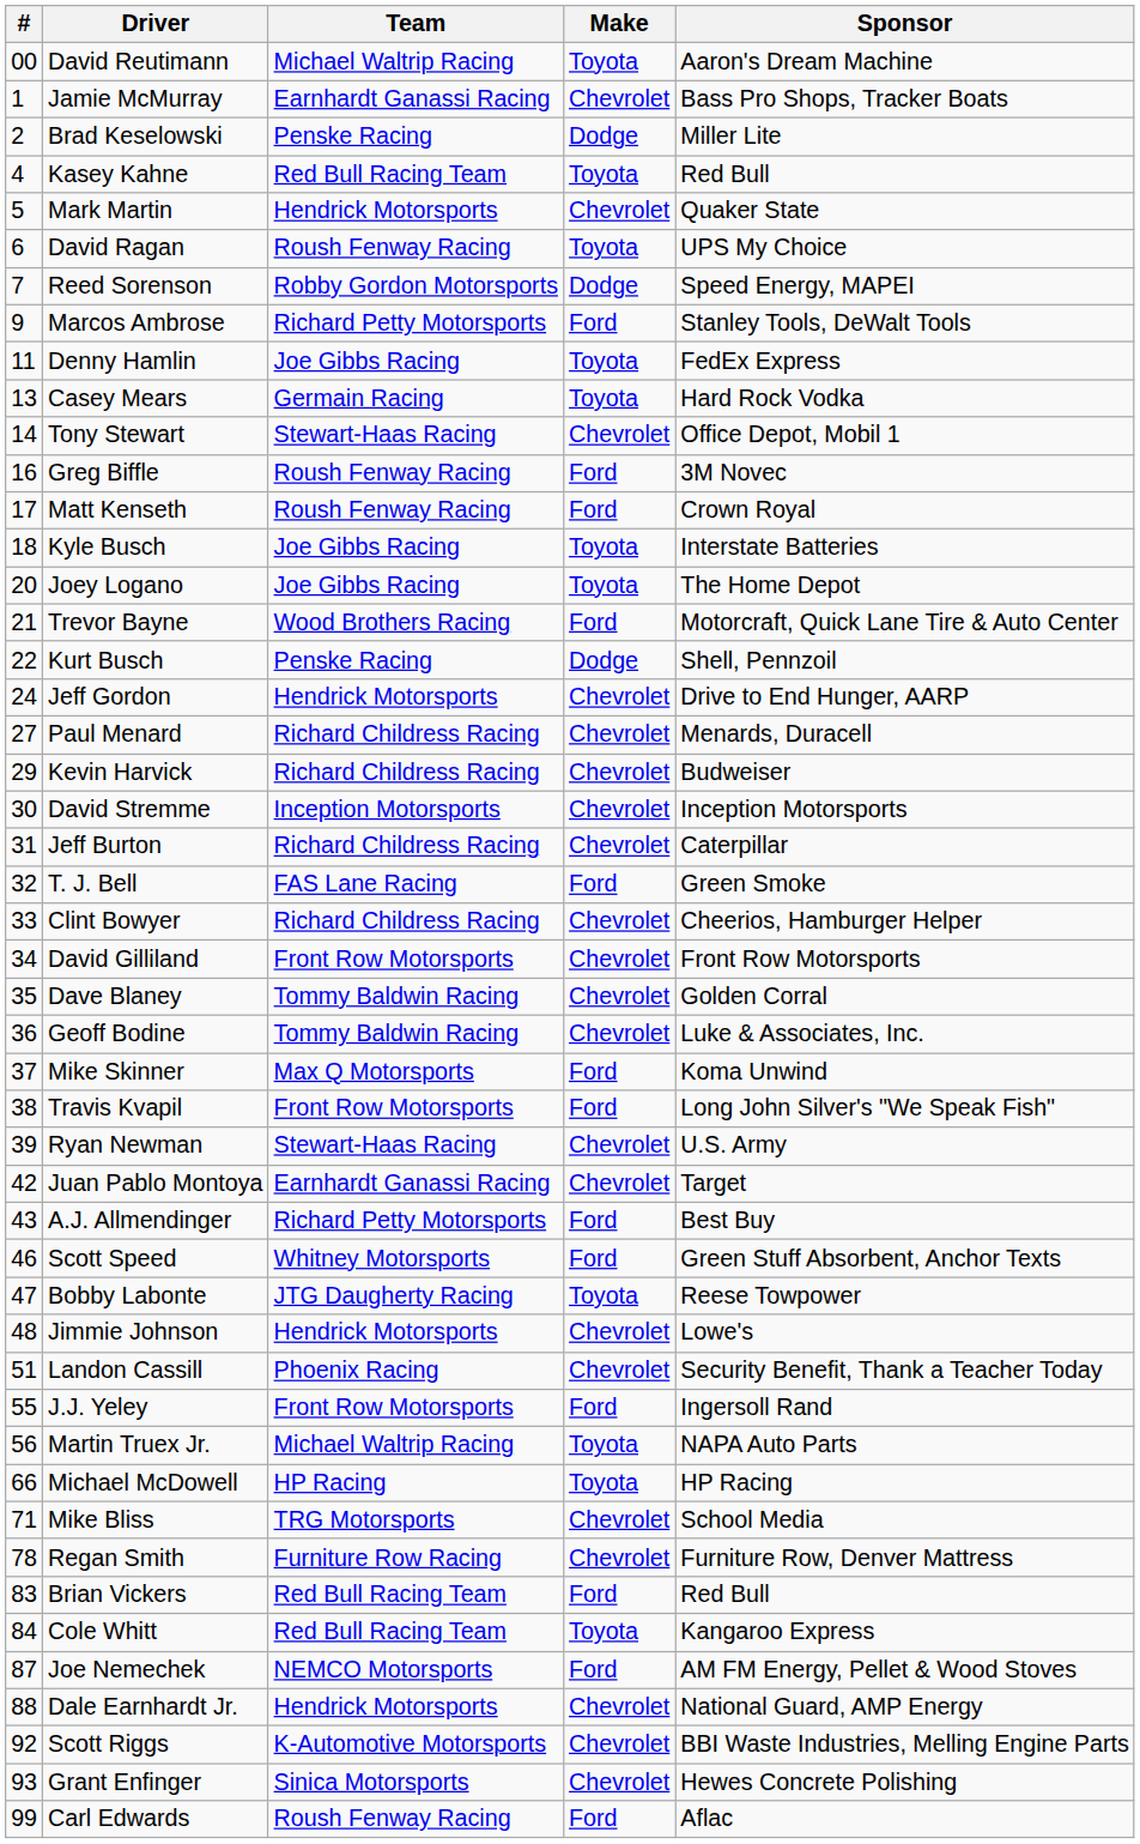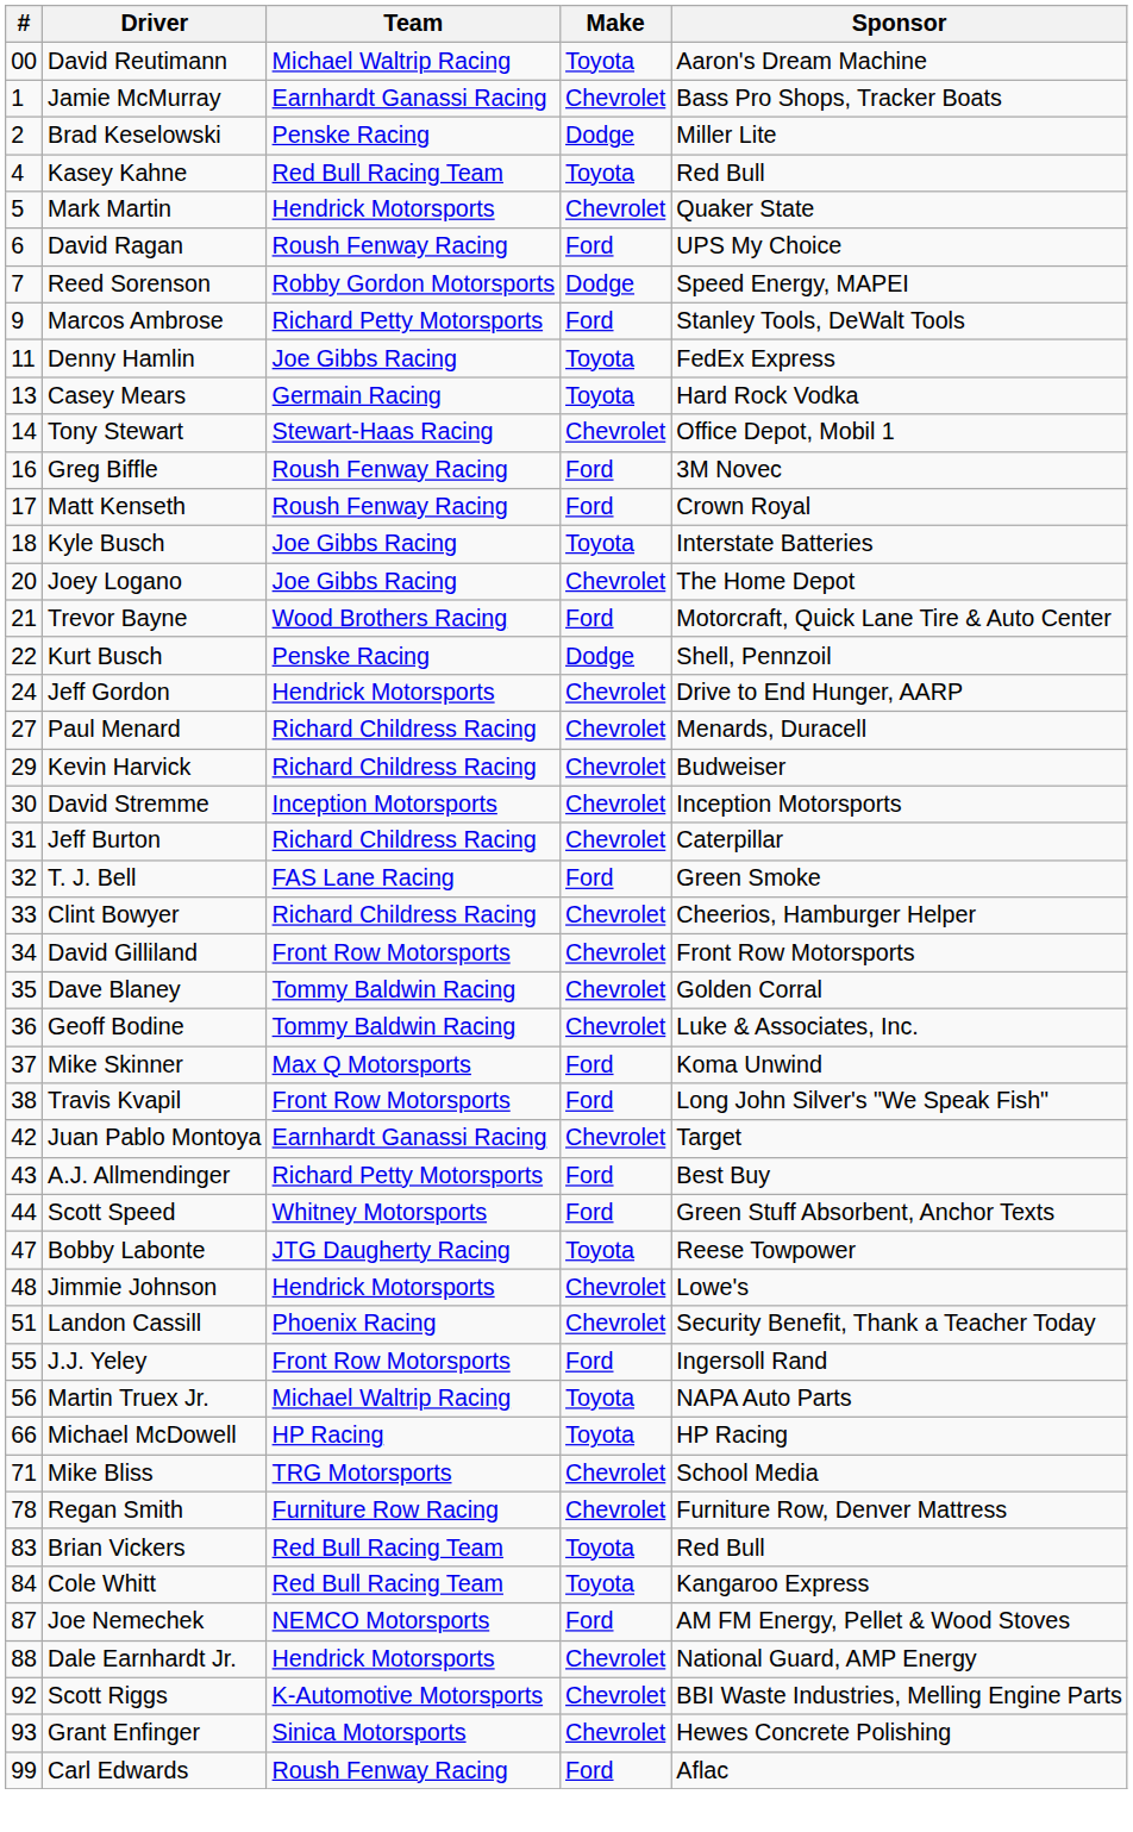 <table class="wikitable">
 <tr>
 <th>#</th>
 <th>Driver</th>
 <th>Team</th>
 <th>Make</th>
 <th>Sponsor</th>
 </tr>
 <tr>
 <td>00</td>
 <td>David Reutimann</td>
 <td><a href='#'>Michael Waltrip Racing</a></td>
 <td><a href='#'>Toyota</a></td>
 <td>Aaron's Dream Machine</td>
 </tr>
 <tr>
 <td>1</td>
 <td>Jamie McMurray</td>
 <td><a href='#'>Earnhardt Ganassi Racing</a></td>
 <td><a href='#'>Chevrolet</a></td>
 <td>Bass Pro Shops, Tracker Boats</td>
 </tr>
 <tr>
 <td>2</td>
 <td>Brad Keselowski</td>
 <td><a href='#'>Penske Racing</a></td>
 <td><a href='#'>Dodge</a></td>
 <td>Miller Lite</td>
 </tr>
 <tr>
 <td>4</td>
 <td>Kasey Kahne</td>
 <td><a href='#'>Red Bull Racing Team</a></td>
 <td><a href='#'>Toyota</a></td>
 <td>Red Bull</td>
 </tr>
 <tr>
 <td>5</td>
 <td>Mark Martin</td>
 <td><a href='#'>Hendrick Motorsports</a></td>
 <td><a href='#'>Chevrolet</a></td>
 <td>Quaker State</td>
 </tr>
 <tr>
 <td>6</td>
 <td>David Ragan</td>
 <td><a href='#'>Roush Fenway Racing</a></td>
-<td><a href='#'>Toyota</a></td>
+<td><a href='#'>Ford</a></td>
 <td>UPS My Choice</td>
 </tr>
 <tr>
 <td>7</td>
 <td>Reed Sorenson</td>
 <td><a href='#'>Robby Gordon Motorsports</a></td>
 <td><a href='#'>Dodge</a></td>
 <td>Speed Energy, MAPEI</td>
 </tr>
 <tr>
 <td>9</td>
 <td>Marcos Ambrose</td>
 <td><a href='#'>Richard Petty Motorsports</a></td>
 <td><a href='#'>Ford</a></td>
 <td>Stanley Tools, DeWalt Tools</td>
 </tr>
 <tr>
 <td>11</td>
 <td>Denny Hamlin</td>
 <td><a href='#'>Joe Gibbs Racing</a></td>
 <td><a href='#'>Toyota</a></td>
 <td>FedEx Express</td>
 </tr>
 <tr>
 <td>13</td>
 <td>Casey Mears</td>
 <td><a href='#'>Germain Racing</a></td>
 <td><a href='#'>Toyota</a></td>
 <td>Hard Rock Vodka</td>
 </tr>
 <tr>
 <td>14</td>
 <td>Tony Stewart</td>
 <td><a href='#'>Stewart-Haas Racing</a></td>
 <td><a href='#'>Chevrolet</a></td>
 <td>Office Depot, Mobil 1</td>
 </tr>
 <tr>
 <td>16</td>
 <td>Greg Biffle</td>
 <td><a href='#'>Roush Fenway Racing</a></td>
 <td><a href='#'>Ford</a></td>
 <td>3M Novec</td>
 </tr>
 <tr>
 <td>17</td>
 <td>Matt Kenseth</td>
 <td><a href='#'>Roush Fenway Racing</a></td>
 <td><a href='#'>Ford</a></td>
 <td>Crown Royal</td>
 </tr>
 <tr>
 <td>18</td>
 <td>Kyle Busch</td>
 <td><a href='#'>Joe Gibbs Racing</a></td>
 <td><a href='#'>Toyota</a></td>
 <td>Interstate Batteries</td>
 </tr>
 <tr>
 <td>20</td>
 <td>Joey Logano</td>
 <td><a href='#'>Joe Gibbs Racing</a></td>
-<td><a href='#'>Toyota</a></td>
+<td><a href='#'>Chevrolet</a></td>
 <td>The Home Depot</td>
 </tr>
 <tr>
 <td>21</td>
 <td>Trevor Bayne</td>
 <td><a href='#'>Wood Brothers Racing</a></td>
 <td><a href='#'>Ford</a></td>
 <td>Motorcraft, Quick Lane Tire & Auto Center</td>
 </tr>
 <tr>
 <td>22</td>
 <td>Kurt Busch</td>
 <td><a href='#'>Penske Racing</a></td>
 <td><a href='#'>Dodge</a></td>
 <td>Shell, Pennzoil</td>
 </tr>
 <tr>
 <td>24</td>
 <td>Jeff Gordon</td>
 <td><a href='#'>Hendrick Motorsports</a></td>
 <td><a href='#'>Chevrolet</a></td>
 <td>Drive to End Hunger, AARP</td>
 </tr>
 <tr>
 <td>27</td>
 <td>Paul Menard</td>
 <td><a href='#'>Richard Childress Racing</a></td>
 <td><a href='#'>Chevrolet</a></td>
 <td>Menards, Duracell</td>
 </tr>
 <tr>
 <td>29</td>
 <td>Kevin Harvick</td>
 <td><a href='#'>Richard Childress Racing</a></td>
 <td><a href='#'>Chevrolet</a></td>
 <td>Budweiser</td>
 </tr>
 <tr>
 <td>30</td>
 <td>David Stremme</td>
 <td><a href='#'>Inception Motorsports</a></td>
 <td><a href='#'>Chevrolet</a></td>
 <td>Inception Motorsports</td>
 </tr>
 <tr>
 <td>31</td>
 <td>Jeff Burton</td>
 <td><a href='#'>Richard Childress Racing</a></td>
 <td><a href='#'>Chevrolet</a></td>
 <td>Caterpillar</td>
 </tr>
 <tr>
 <td>32</td>
 <td>T. J. Bell</td>
 <td><a href='#'>FAS Lane Racing</a></td>
 <td><a href='#'>Ford</a></td>
 <td>Green Smoke</td>
 </tr>
 <tr>
 <td>33</td>
 <td>Clint Bowyer</td>
 <td><a href='#'>Richard Childress Racing</a></td>
 <td><a href='#'>Chevrolet</a></td>
 <td>Cheerios, Hamburger Helper</td>
 </tr>
 <tr>
 <td>34</td>
 <td>David Gilliland</td>
 <td><a href='#'>Front Row Motorsports</a></td>
 <td><a href='#'>Chevrolet</a></td>
 <td>Front Row Motorsports</td>
 </tr>
 <tr>
 <td>35</td>
 <td>Dave Blaney</td>
 <td><a href='#'>Tommy Baldwin Racing</a></td>
 <td><a href='#'>Chevrolet</a></td>
 <td>Golden Corral</td>
 </tr>
 <tr>
 <td>36</td>
 <td>Geoff Bodine</td>
 <td><a href='#'>Tommy Baldwin Racing</a></td>
 <td><a href='#'>Chevrolet</a></td>
 <td>Luke & Associates, Inc.</td>
 </tr>
 <tr>
 <td>37</td>
 <td>Mike Skinner</td>
 <td><a href='#'>Max Q Motorsports</a></td>
 <td><a href='#'>Ford</a></td>
 <td>Koma Unwind</td>
 </tr>
 <tr>
 <td>38</td>
 <td>Travis Kvapil</td>
 <td><a href='#'>Front Row Motorsports</a></td>
 <td><a href='#'>Ford</a></td>
 <td>Long John Silver's "We Speak Fish"</td>
 </tr>
 <tr>
-<td>39</td>
-<td>Ryan Newman</td>
-<td><a href='#'>Stewart-Haas Racing</a></td>
-<td><a href='#'>Chevrolet</a></td>
-<td>U.S. Army</td>
-</tr>
-<tr>
 <td>42</td>
 <td>Juan Pablo Montoya</td>
 <td><a href='#'>Earnhardt Ganassi Racing</a></td>
 <td><a href='#'>Chevrolet</a></td>
 <td>Target</td>
 </tr>
 <tr>
 <td>43</td>
 <td>A.J. Allmendinger</td>
 <td><a href='#'>Richard Petty Motorsports</a></td>
 <td><a href='#'>Ford</a></td>
 <td>Best Buy</td>
 </tr>
 <tr>
-<td>46</td>
+<td>44</td>
 <td>Scott Speed</td>
 <td><a href='#'>Whitney Motorsports</a></td>
 <td><a href='#'>Ford</a></td>
 <td>Green Stuff Absorbent, Anchor Texts</td>
 </tr>
 <tr>
 <td>47</td>
 <td>Bobby Labonte</td>
 <td><a href='#'>JTG Daugherty Racing</a></td>
 <td><a href='#'>Toyota</a></td>
 <td>Reese Towpower</td>
 </tr>
 <tr>
 <td>48</td>
 <td>Jimmie Johnson</td>
 <td><a href='#'>Hendrick Motorsports</a></td>
 <td><a href='#'>Chevrolet</a></td>
 <td>Lowe's</td>
 </tr>
 <tr>
 <td>51</td>
 <td>Landon Cassill</td>
 <td><a href='#'>Phoenix Racing</a></td>
 <td><a href='#'>Chevrolet</a></td>
 <td>Security Benefit, Thank a Teacher Today</td>
 </tr>
 <tr>
 <td>55</td>
 <td>J.J. Yeley</td>
 <td><a href='#'>Front Row Motorsports</a></td>
 <td><a href='#'>Ford</a></td>
 <td>Ingersoll Rand</td>
 </tr>
 <tr>
 <td>56</td>
 <td>Martin Truex Jr.</td>
 <td><a href='#'>Michael Waltrip Racing</a></td>
 <td><a href='#'>Toyota</a></td>
 <td>NAPA Auto Parts</td>
 </tr>
 <tr>
 <td>66</td>
 <td>Michael McDowell</td>
 <td><a href='#'>HP Racing</a></td>
 <td><a href='#'>Toyota</a></td>
 <td>HP Racing</td>
 </tr>
 <tr>
 <td>71</td>
 <td>Mike Bliss</td>
 <td><a href='#'>TRG Motorsports</a></td>
 <td><a href='#'>Chevrolet</a></td>
 <td>School Media</td>
 </tr>
 <tr>
 <td>78</td>
 <td>Regan Smith</td>
 <td><a href='#'>Furniture Row Racing</a></td>
 <td><a href='#'>Chevrolet</a></td>
 <td>Furniture Row, Denver Mattress</td>
 </tr>
 <tr>
 <td>83</td>
 <td>Brian Vickers</td>
 <td><a href='#'>Red Bull Racing Team</a></td>
-<td><a href='#'>Ford</a></td>
+<td><a href='#'>Toyota</a></td>
 <td>Red Bull</td>
 </tr>
 <tr>
 <td>84</td>
 <td>Cole Whitt</td>
 <td><a href='#'>Red Bull Racing Team</a></td>
 <td><a href='#'>Toyota</a></td>
 <td>Kangaroo Express</td>
 </tr>
 <tr>
 <td>87</td>
 <td>Joe Nemechek</td>
 <td><a href='#'>NEMCO Motorsports</a></td>
 <td><a href='#'>Ford</a></td>
 <td>AM FM Energy, Pellet & Wood Stoves</td>
 </tr>
 <tr>
 <td>88</td>
 <td>Dale Earnhardt Jr.</td>
 <td><a href='#'>Hendrick Motorsports</a></td>
 <td><a href='#'>Chevrolet</a></td>
 <td>National Guard, AMP Energy</td>
 </tr>
 <tr>
 <td>92</td>
 <td>Scott Riggs</td>
 <td><a href='#'>K-Automotive Motorsports</a></td>
 <td><a href='#'>Chevrolet</a></td>
 <td>BBI Waste Industries, Melling Engine Parts</td>
 </tr>
 <tr>
 <td>93</td>
 <td>Grant Enfinger</td>
 <td><a href='#'>Sinica Motorsports</a></td>
 <td><a href='#'>Chevrolet</a></td>
 <td>Hewes Concrete Polishing</td>
 </tr>
 <tr>
 <td>99</td>
 <td>Carl Edwards</td>
 <td><a href='#'>Roush Fenway Racing</a></td>
 <td><a href='#'>Ford</a></td>
 <td>Aflac</td>
 </tr>
 </table>
